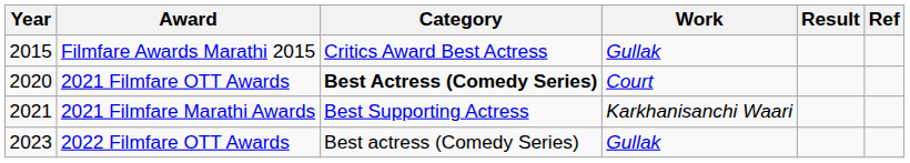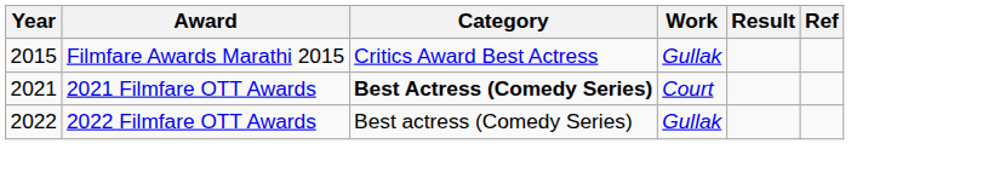 <table class="wikitable sortable">
 <tr>
 <th>Year</th>
 <th>Award</th>
 <th>Category</th>
 <th>Work</th>
 <th>Result</th>
 <th>Ref</th>
 </tr>
 <tr>
 <td>2015</td>
 <td><a href='#'>Filmfare Awards Marathi</a> 2015</td>
 <td><a href='#'>Critics Award Best Actress</a></td>
 <td><em><a href='#'>Gullak</a></em></td>
 <td></td>
 <td></td>
 </tr>
 <tr>
-<td>2020</td>
+<td>2021</td>
 <td><a href='#'>2021 Filmfare OTT Awards</a></td>
 <td><strong>Best Actress (Comedy Series)</strong></td>
 <td><em><a href='#'>Court</a></em></td>
 <td></td>
 <td></td>
 </tr>
 <tr>
-<td>2021</td>
-<td><a href='#'>2021 Filmfare Marathi Awards</a></td>
-<td><a href='#'>Best Supporting Actress</a></td>
-<td><em>Karkhanisanchi Waari</em></td>
-<td></td>
-<td></td>
-</tr>
-<tr>
-<td>2023</td>
+<td>2022</td>
 <td><a href='#'>2022 Filmfare OTT Awards</a></td>
 <td>Best actress (Comedy Series)</td>
 <td><em><a href='#'>Gullak</a></em></td>
 <td></td>
 <td></td>
 </tr>
 </table>
